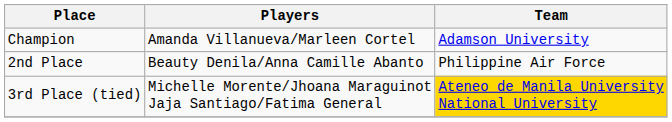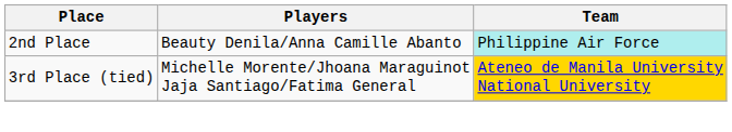 <table class="wikitable" style="text-align:left; line-height:16px; width:auto;">
 <tr>
 <th>Place</th>
 <th>Players</th>
 <th>Team</th>
 </tr>
 <tr>
-<td>Champion</td>
-<td>Amanda Villanueva/Marleen Cortel</td>
-<td><a href='#'>Adamson University</a></td>
-</tr>
-<tr>
 <td>2nd Place</td>
 <td>Beauty Denila/Anna Camille Abanto</td>
-<td>Philippine Air Force</td>
+<td style="background: paleturquoise;">Philippine Air Force</td>
 </tr>
 <tr>
 <td>3rd Place (tied)</td>
 <td>Michelle Morente/Jhoana Maraguinot<br>Jaja Santiago/Fatima General</td>
 <td style="background: gold;"><a href='#'>Ateneo de Manila University</a><br><a href='#'>National University</a></td>
 </tr>
 <tr>
 </tr>
 </table>
